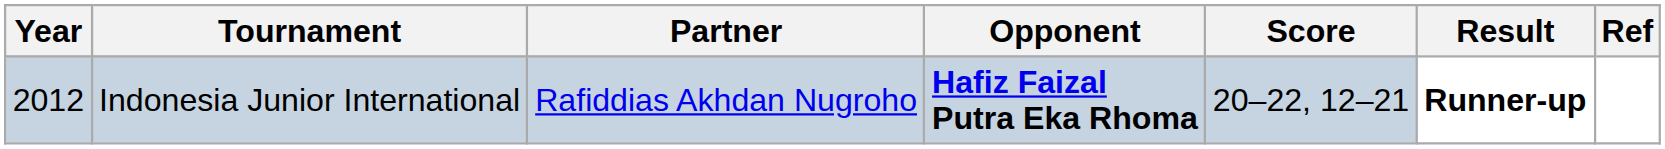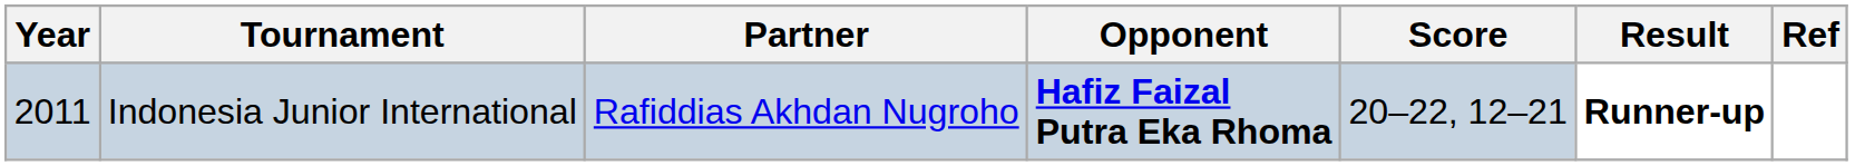 <table class="sortable wikitable" style="font-size: 90%">
 <tr>
 <th>Year</th>
 <th>Tournament</th>
 <th>Partner</th>
 <th>Opponent</th>
 <th>Score</th>
 <th>Result</th>
 <th>Ref</th>
 </tr>
 <tr style="background:#C6D4E1">
-<td align="center">2012</td>
+<td align="center">2011</td>
 <td align="left">Indonesia Junior International</td>
 <td align="left"> <a href='#'>Rafiddias Akhdan Nugroho</a></td>
 <td align="left"><strong> <a href='#'>Hafiz Faizal</a> <br>  Putra Eka Rhoma</strong></td>
 <td align="left">20–22, 12–21</td>
 <td style="text-align:left; background:white"> <strong>Runner-up</strong></td>
 <td style="text-align:center; background:white"></td>
 </tr>
 </table>
